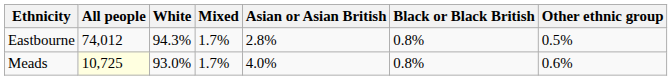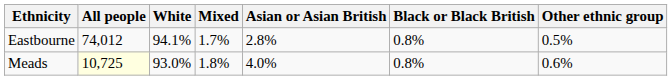 <table class="wikitable" border="1">
 <tr>
 <th>Ethnicity</th>
 <th>All people</th>
 <th>White</th>
 <th>Mixed</th>
 <th>Asian or Asian British</th>
 <th>Black or Black British</th>
 <th>Other ethnic group</th>
 </tr>
 <tr>
 <td>Eastbourne</td>
 <td>74,012</td>
-<td>94.3%</td>
+<td>94.1%</td>
 <td>1.7%</td>
 <td>2.8%</td>
 <td>0.8%</td>
 <td>0.5%</td>
 </tr>
 <tr>
 <td>Meads</td>
 <td style="background: lightyellow;">10,725</td>
 <td>93.0%</td>
-<td>1.7%</td>
+<td>1.8%</td>
 <td>4.0%</td>
 <td>0.8%</td>
 <td>0.6%</td>
 </tr>
 </table>
